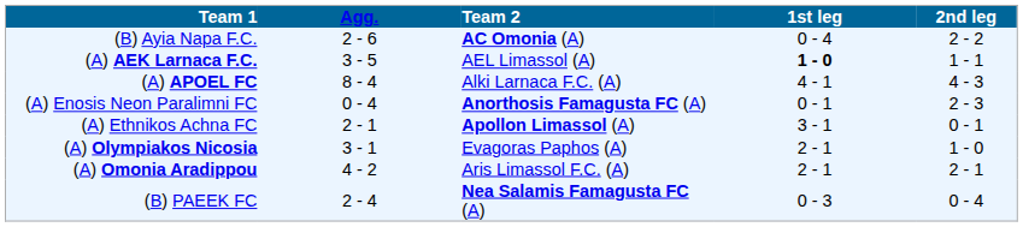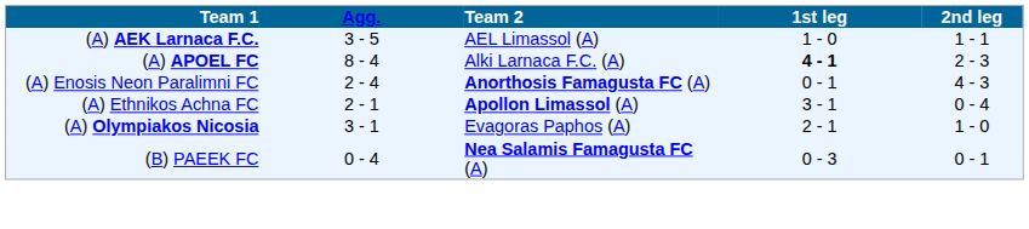 <table cellspacing="0" style="background: #EBF5FF; border: 1px #aaa solid; border-collapse: collapse; font-size: 95%;" width=70%>
 <tr bgcolor=#006699 style="color:white;">
 <th width=25% align="right">Team 1</th>
 <th width=20% align="center"><a href='#'>Agg.</a></th>
 <th width=25% align="left">Team 2</th>
 <th width=20% align="center">1st leg</th>
 <th width=20% align="center">2nd leg</th>
 </tr>
 <tr>
-<td align=right>(<a href='#'>B</a>) <a href='#'>Ayia Napa F.C.</a></td>
-<td align=center>2 - 6</td>
-<td align=left><strong><a href='#'>AC Omonia</a></strong> (<a href='#'>A</a>)</td>
-<td align=center>0 - 4</td>
-<td align=center>2 - 2</td>
-</tr>
-<tr>
 <td align=right>(<a href='#'>A</a>) <strong><a href='#'>AEK Larnaca F.C.</a></strong></td>
 <td align=center>3 - 5</td>
 <td align=left><a href='#'>AEL Limassol</a> (<a href='#'>A</a>)</td>
-<td align=center><strong>1 - 0</strong></td>
+<td align=center>1 - 0</td>
 <td align=center>1 - 1</td>
 </tr>
 <tr>
 <td align=right>(<a href='#'>A</a>) <strong><a href='#'>APOEL FC</a></strong></td>
 <td align=center>8 - 4</td>
 <td align=left><a href='#'>Alki Larnaca F.C.</a> (<a href='#'>A</a>)</td>
-<td align=center>4 - 1</td>
-<td align=center>4 - 3</td>
+<td align=center><strong>4 - 1</strong></td>
+<td align=center>2 - 3</td>
 </tr>
 <tr>
 <td align=right>(<a href='#'>A</a>) <a href='#'>Enosis Neon Paralimni FC</a></td>
-<td align=center>0 - 4</td>
+<td align=center>2 - 4</td>
 <td align=left><strong><a href='#'>Anorthosis Famagusta FC</a></strong> (<a href='#'>A</a>)</td>
 <td align=center>0 - 1</td>
-<td align=center>2 - 3</td>
+<td align=center>4 - 3</td>
 </tr>
 <tr>
 <td align=right>(<a href='#'>A</a>) <a href='#'>Ethnikos Achna FC</a></td>
 <td align=center>2 - 1</td>
 <td align=left><strong><a href='#'>Apollon Limassol</a></strong> (<a href='#'>A</a>)</td>
 <td align=center>3 - 1</td>
-<td align=center>0 - 1</td>
+<td align=center>0 - 4</td>
 </tr>
 <tr>
 <td align=right>(<a href='#'>A</a>) <strong><a href='#'>Olympiakos Nicosia</a></strong></td>
 <td align=center>3 - 1</td>
 <td align=left><a href='#'>Evagoras Paphos</a> (<a href='#'>A</a>)</td>
 <td align=center>2 - 1</td>
 <td align=center>1 - 0</td>
 </tr>
 <tr>
-<td align=right>(<a href='#'>A</a>) <strong><a href='#'>Omonia Aradippou</a></strong></td>
-<td align=center>4 - 2</td>
-<td align=left><a href='#'>Aris Limassol F.C.</a> (<a href='#'>A</a>)</td>
-<td align=center>2 - 1</td>
-<td align=center>2 - 1</td>
-</tr>
-<tr>
 <td align=right>(<a href='#'>B</a>) <a href='#'>PAEEK FC</a></td>
-<td align=center>2 - 4</td>
+<td align=center>0 - 4</td>
 <td align=left><strong><a href='#'>Nea Salamis Famagusta FC</a></strong> (<a href='#'>A</a>)</td>
 <td align=center>0 - 3</td>
-<td align=center>0 - 4</td>
+<td align=center>0 - 1</td>
 </tr>
 <tr>
 </tr>
 </table>
